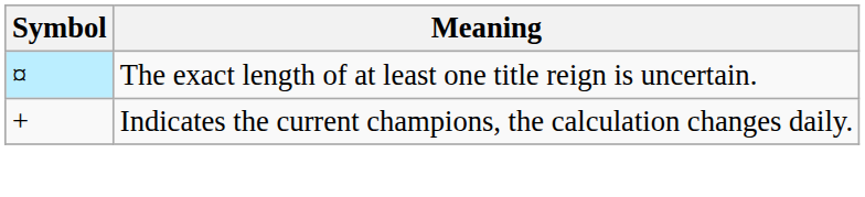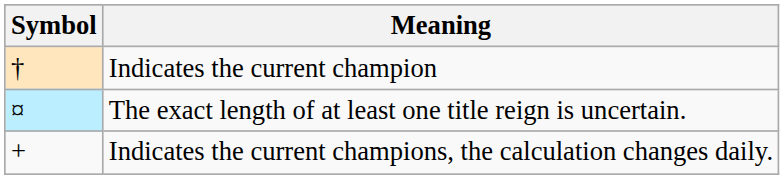 <table class="wikitable">
 <tr>
 <th>Symbol</th>
 <th>Meaning</th>
+</tr>
+<tr>
+<td style="background-color:#FFE6BD">†</td>
+<td>Indicates the current champion</td>
 </tr>
 <tr>
 <td style="background-color:#bbeeff">¤</td>
 <td>The exact length of at least one title reign is uncertain.</td>
 </tr>
 <tr>
 <td>+</td>
 <td>Indicates the current champions, the calculation changes daily.</td>
 </tr>
 </table>
